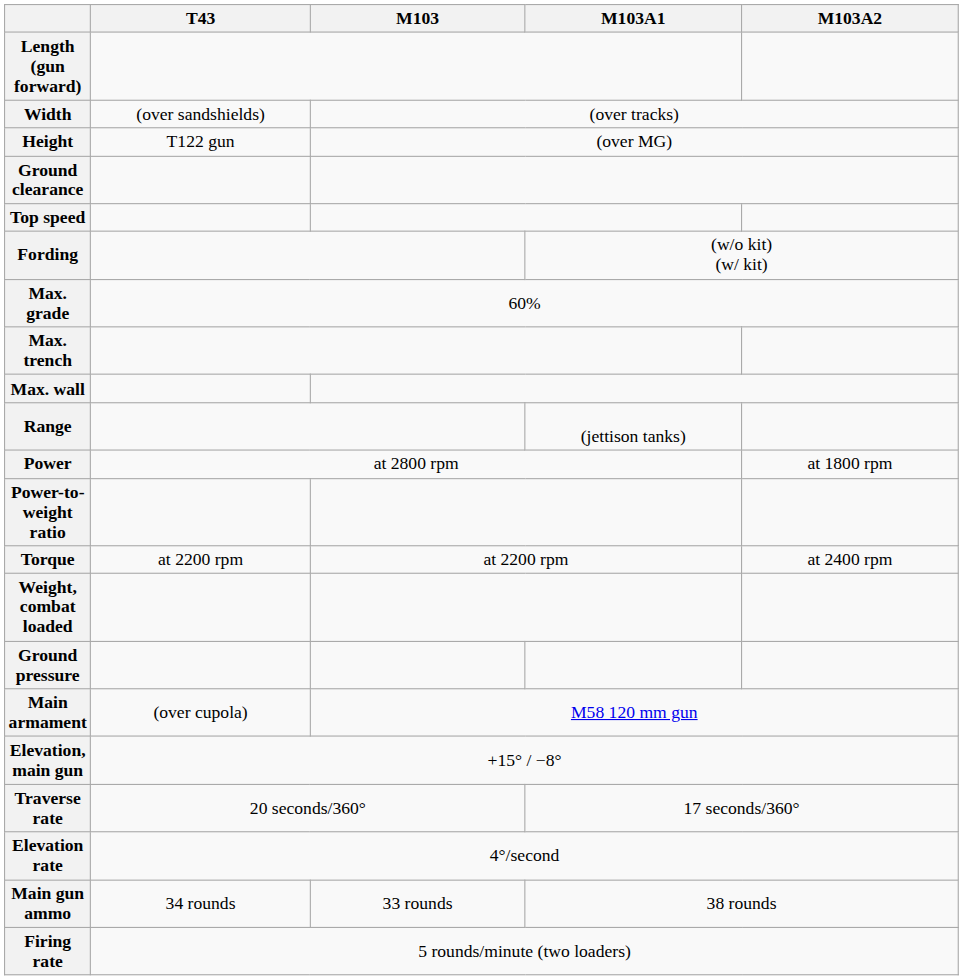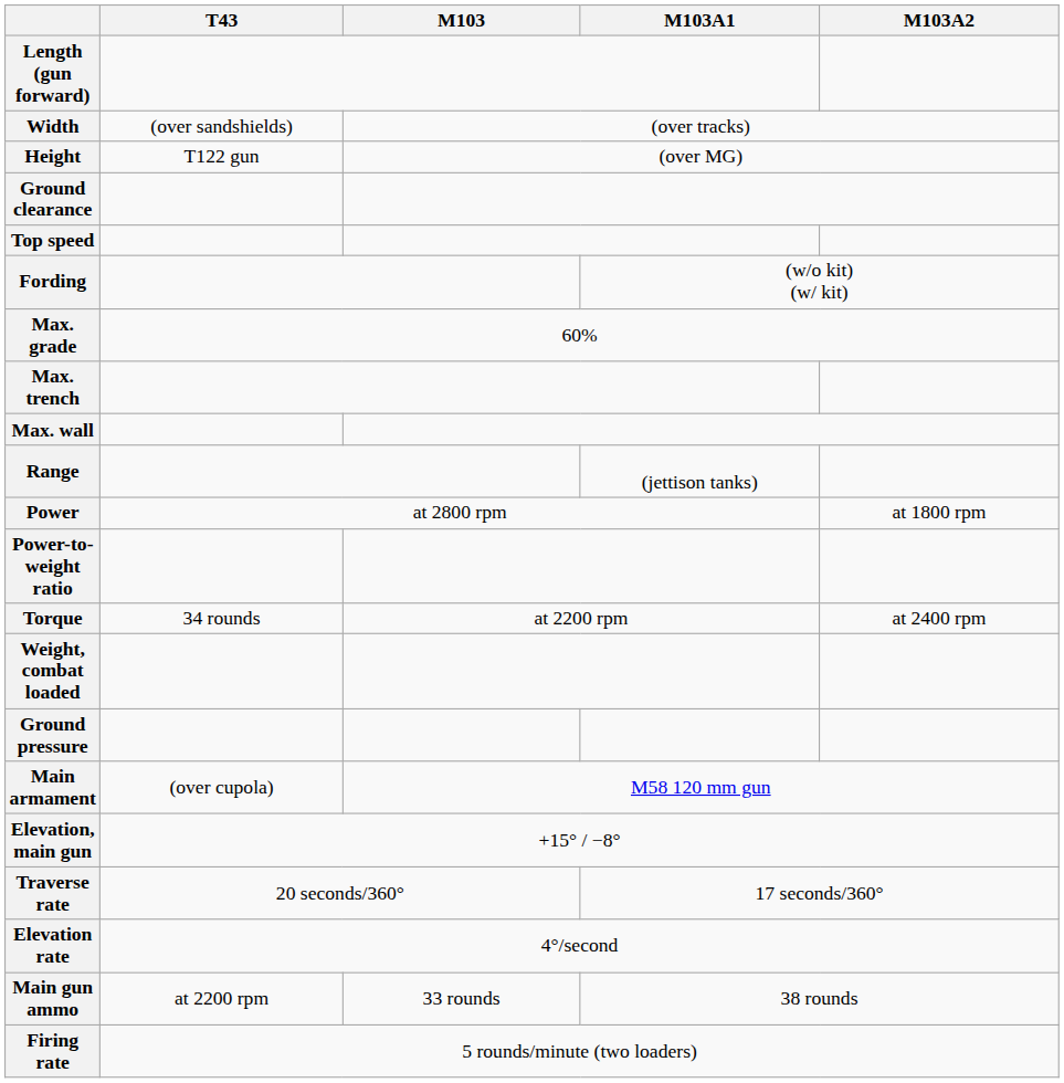 <table class="wikitable" style="text-align:center;">
 <tr>
 <th></th>
 <th style="width:13em;">T43</th>
 <th style="width:13em;">M103</th>
 <th style="width:13em;">M103A1</th>
 <th style="width:13em;">M103A2</th>
 </tr>
 <tr>
 <th>Length (gun forward)</th>
 <td colspan="3"></td>
 <td></td>
 </tr>
 <tr>
 <th>Width</th>
 <td> (over sandshields)</td>
 <td colspan="3"> (over tracks)</td>
 </tr>
 <tr>
 <th>Height</th>
 <td>T122  gun</td>
 <td colspan="3"> (over MG)</td>
 </tr>
 <tr>
 <th>Ground clearance</th>
 <td></td>
 <td colspan="3"></td>
 </tr>
 <tr>
 <th>Top speed</th>
 <td></td>
 <td colspan="2"></td>
 <td></td>
 </tr>
 <tr>
 <th>Fording</th>
 <td colspan="2"></td>
 <td colspan="2"> (w/o kit)<br> (w/ kit)</td>
 </tr>
 <tr>
 <th>Max. grade</th>
 <td colspan="4">60%</td>
 </tr>
 <tr>
 <th>Max. trench</th>
 <td colspan="3"></td>
 <td colspan="3"></td>
 </tr>
 <tr>
 <th>Max. wall</th>
 <td></td>
 <td colspan="3"></td>
 </tr>
 <tr>
 <th>Range</th>
 <td colspan="2"></td>
 <td><br> (jettison tanks)</td>
 <td></td>
 </tr>
 <tr>
 <th>Power</th>
 <td colspan="3"> at 2800 rpm</td>
 <td> at 1800 rpm</td>
 </tr>
 <tr>
 <th>Power-to-weight ratio</th>
 <td></td>
 <td colspan="2"></td>
 <td></td>
 </tr>
 <tr>
 <th>Torque</th>
-<td> at 2200 rpm</td>
+<td>34 rounds</td>
 <td colspan="2"> at 2200 rpm</td>
 <td> at 2400 rpm</td>
 </tr>
 <tr>
 <th>Weight, combat loaded</th>
 <td></td>
 <td colspan="2"></td>
 <td></td>
 </tr>
 <tr>
 <th>Ground pressure</th>
 <td></td>
 <td></td>
 <td></td>
 <td></td>
 </tr>
 <tr>
 <th>Main armament</th>
 <td> (over cupola)</td>
 <td colspan="3"><a href='#'>M58 120 mm gun</a></td>
 </tr>
 <tr>
 <th>Elevation, main gun</th>
 <td colspan="4">+15° / −8°</td>
 </tr>
 <tr>
 <th>Traverse rate</th>
 <td colspan="2">20 seconds/360°</td>
 <td colspan="2">17 seconds/360°</td>
 </tr>
 <tr>
 <th>Elevation rate</th>
 <td colspan="4">4°/second</td>
 </tr>
 <tr>
 <th>Main gun ammo</th>
-<td>34 rounds</td>
+<td> at 2200 rpm</td>
 <td>33 rounds</td>
 <td colspan="2">38 rounds</td>
 </tr>
 <tr>
 <th>Firing rate</th>
 <td colspan="4">5 rounds/minute (two loaders)</td>
 </tr>
 </table>
